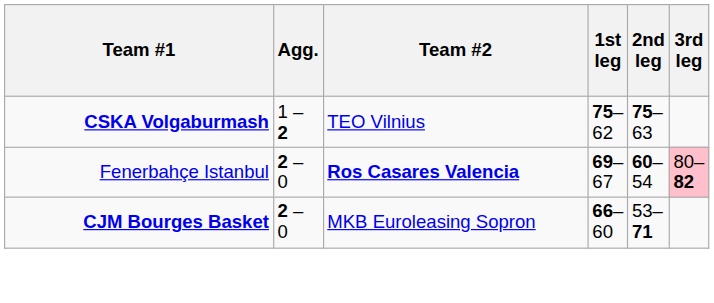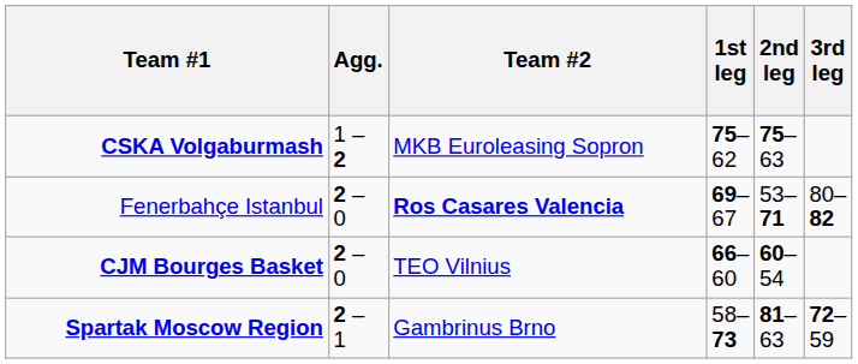 <table class="wikitable" style="border-collapse: collapse" style="text-align:center">
 <tr>
 <th align="right" width="240">Team #1</th>
 <th>  Agg.  </th>
 <th align="left" width="240">Team #2</th>
 <th>  1st leg  </th>
 <th>  2nd leg  </th>
 <th>  3rd leg  </th>
 </tr>
 <tr>
 <td align="right"><strong><a href='#'>CSKA Volgaburmash</a></strong> </td>
 <td>1 – <strong>2</strong></td>
-<td align="left"> <a href='#'>TEO Vilnius</a></td>
+<td align="left"> <a href='#'>MKB Euroleasing Sopron</a></td>
 <td><strong>75</strong>–62</td>
 <td><strong>75</strong>–63</td>
 </tr>
 <tr>
 <td align="right"><a href='#'>Fenerbahçe Istanbul</a> </td>
 <td><strong>2</strong> – 0</td>
 <td align="left"> <strong><a href='#'>Ros Casares Valencia</a></strong></td>
 <td><strong>69</strong>–67</td>
-<td><strong>60</strong>–54</td>
-<td style="background: pink;">80–<strong>82</strong></td>
+<td>53–<strong>71</strong></td>
+<td>80–<strong>82</strong></td>
 </tr>
 <tr>
 <td align="right"><strong><a href='#'>CJM Bourges Basket</a></strong> </td>
 <td><strong>2</strong> – 0</td>
-<td align="left"> <a href='#'>MKB Euroleasing Sopron</a></td>
+<td align="left"> <a href='#'>TEO Vilnius</a></td>
 <td><strong>66</strong>–60</td>
-<td>53–<strong>71</strong></td>
+<td><strong>60</strong>–54</td>
+</tr>
+<tr>
+<td align="right"><strong><a href='#'>Spartak Moscow Region</a></strong> </td>
+<td><strong>2</strong> – 1</td>
+<td align="left"> <a href='#'>Gambrinus Brno</a></td>
+<td>58–<strong>73</strong></td>
+<td><strong>81</strong>–63</td>
+<td><strong>72</strong>–59</td>
 </tr>
 </table>
